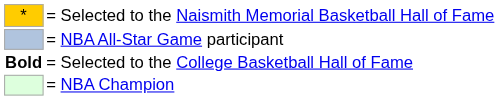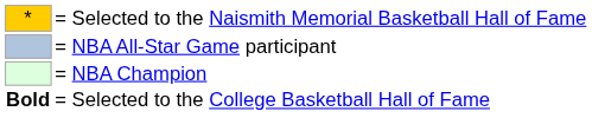 <table>
 <tr>
 <td style="background-color:#FFCC00; border:1px solid #aaaaaa; width:2em;" align="center">*</td>
 <td>= Selected to the <a href='#'>Naismith Memorial Basketball Hall of Fame</a></td>
 </tr>
 <tr>
 <td style="background-color:lightsteelblue; border:1px solid #aaaaaa; width:2em;" align="center"></td>
 <td>= <a href='#'>NBA All-Star Game</a> participant</td>
 </tr>
 <tr>
+<td style="background-color:#DDFFDD; border:1px solid #aaaaaa; width:2em;" align="center"></td>
+<td>= <a href='#'>NBA Champion</a></td>
+</tr>
+<tr>
 <td><strong>Bold</strong></td>
 <td>= Selected to the <a href='#'>College Basketball Hall of Fame</a></td>
 </tr>
-<tr>
-<td style="background-color:#DDFFDD; border:1px solid #aaaaaa; width:2em;" align="center"></td>
-<td>= <a href='#'>NBA Champion</a></td>
-</tr>
 </table>
